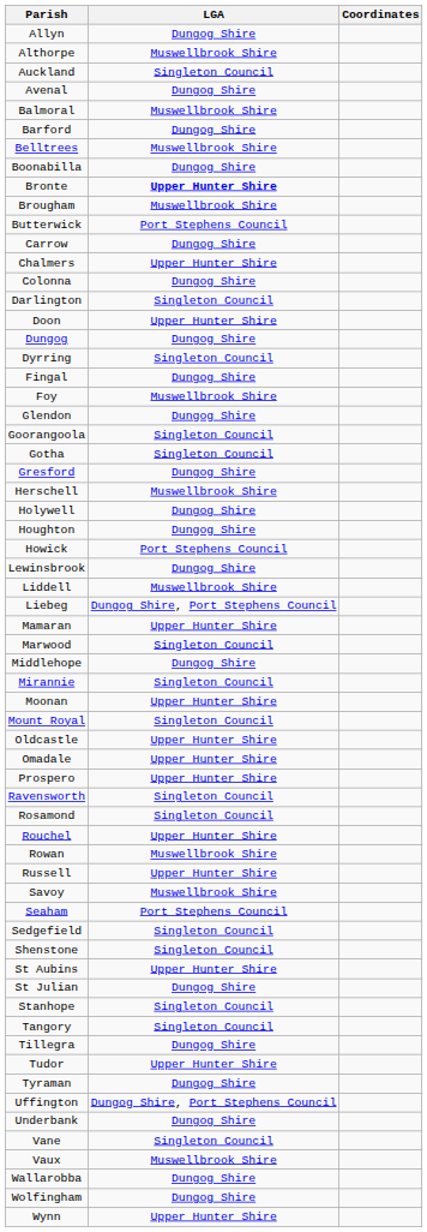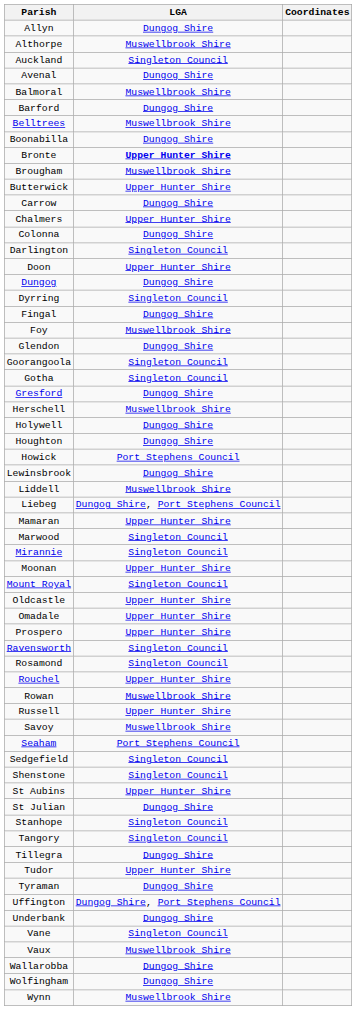 <table class="wikitable" style="text-align:center">
 <tr>
 <th>Parish</th>
 <th>LGA</th>
 <th>Coordinates</th>
 </tr>
 <tr>
 <td>Allyn</td>
 <td><a href='#'>Dungog Shire</a></td>
 <td></td>
 </tr>
 <tr>
 <td>Althorpe</td>
 <td><a href='#'>Muswellbrook Shire</a></td>
 <td></td>
 </tr>
 <tr>
 <td>Auckland</td>
 <td><a href='#'>Singleton Council</a></td>
 <td></td>
 </tr>
 <tr>
 <td>Avenal</td>
 <td><a href='#'>Dungog Shire</a></td>
 <td></td>
 </tr>
 <tr>
 <td>Balmoral</td>
 <td><a href='#'>Muswellbrook Shire</a></td>
 <td></td>
 </tr>
 <tr>
 <td>Barford</td>
 <td><a href='#'>Dungog Shire</a></td>
 <td></td>
 </tr>
 <tr>
 <td><a href='#'>Belltrees</a></td>
 <td><a href='#'>Muswellbrook Shire</a></td>
 <td></td>
 </tr>
 <tr>
 <td>Boonabilla</td>
 <td><a href='#'>Dungog Shire</a></td>
 <td></td>
 </tr>
 <tr>
 <td>Bronte</td>
 <td><strong><a href='#'>Upper Hunter Shire</a></strong></td>
 <td></td>
 </tr>
 <tr>
 <td>Brougham</td>
 <td><a href='#'>Muswellbrook Shire</a></td>
 <td></td>
 </tr>
 <tr>
 <td>Butterwick</td>
-<td><a href='#'>Port Stephens Council</a></td>
+<td><a href='#'>Upper Hunter Shire</a></td>
 <td></td>
 </tr>
 <tr>
 <td>Carrow</td>
 <td><a href='#'>Dungog Shire</a></td>
 <td></td>
 </tr>
 <tr>
 <td>Chalmers</td>
 <td><a href='#'>Upper Hunter Shire</a></td>
 <td></td>
 </tr>
 <tr>
 <td>Colonna</td>
 <td><a href='#'>Dungog Shire</a></td>
 <td></td>
 </tr>
 <tr>
 <td>Darlington</td>
 <td><a href='#'>Singleton Council</a></td>
 <td></td>
 </tr>
 <tr>
 <td>Doon</td>
 <td><a href='#'>Upper Hunter Shire</a></td>
 <td></td>
 </tr>
 <tr>
 <td><a href='#'>Dungog</a></td>
 <td><a href='#'>Dungog Shire</a></td>
 <td></td>
 </tr>
 <tr>
 <td>Dyrring</td>
 <td><a href='#'>Singleton Council</a></td>
 <td></td>
 </tr>
 <tr>
 <td>Fingal</td>
 <td><a href='#'>Dungog Shire</a></td>
 <td></td>
 </tr>
 <tr>
 <td>Foy</td>
 <td><a href='#'>Muswellbrook Shire</a></td>
 <td></td>
 </tr>
 <tr>
 <td>Glendon</td>
 <td><a href='#'>Dungog Shire</a></td>
 <td></td>
 </tr>
 <tr>
 <td>Goorangoola</td>
 <td><a href='#'>Singleton Council</a></td>
 <td></td>
 </tr>
 <tr>
 <td>Gotha</td>
 <td><a href='#'>Singleton Council</a></td>
 <td></td>
 </tr>
 <tr>
 <td><a href='#'>Gresford</a></td>
 <td><a href='#'>Dungog Shire</a></td>
 <td></td>
 </tr>
 <tr>
 <td>Herschell</td>
 <td><a href='#'>Muswellbrook Shire</a></td>
 <td></td>
 </tr>
 <tr>
 <td>Holywell</td>
 <td><a href='#'>Dungog Shire</a></td>
 <td></td>
 </tr>
 <tr>
 <td>Houghton</td>
 <td><a href='#'>Dungog Shire</a></td>
 <td></td>
 </tr>
 <tr>
 <td>Howick</td>
 <td><a href='#'>Port Stephens Council</a></td>
 <td></td>
 </tr>
 <tr>
 <td>Lewinsbrook</td>
 <td><a href='#'>Dungog Shire</a></td>
 <td></td>
 </tr>
 <tr>
 <td>Liddell</td>
 <td><a href='#'>Muswellbrook Shire</a></td>
 <td></td>
 </tr>
 <tr>
 <td>Liebeg</td>
 <td><a href='#'>Dungog Shire</a>, <a href='#'>Port Stephens Council</a></td>
 <td></td>
 </tr>
 <tr>
 <td>Mamaran</td>
 <td><a href='#'>Upper Hunter Shire</a></td>
 <td></td>
 </tr>
 <tr>
 <td>Marwood</td>
 <td><a href='#'>Singleton Council</a></td>
-<td></td>
-</tr>
-<tr>
-<td>Middlehope</td>
-<td><a href='#'>Dungog Shire</a></td>
 <td></td>
 </tr>
 <tr>
 <td><a href='#'>Mirannie</a></td>
 <td><a href='#'>Singleton Council</a></td>
 <td></td>
 </tr>
 <tr>
 <td>Moonan</td>
 <td><a href='#'>Upper Hunter Shire</a></td>
 <td></td>
 </tr>
 <tr>
 <td><a href='#'>Mount Royal</a></td>
 <td><a href='#'>Singleton Council</a></td>
 <td></td>
 </tr>
 <tr>
 <td>Oldcastle</td>
 <td><a href='#'>Upper Hunter Shire</a></td>
 <td></td>
 </tr>
 <tr>
 <td>Omadale</td>
 <td><a href='#'>Upper Hunter Shire</a></td>
 <td></td>
 </tr>
 <tr>
 <td>Prospero</td>
 <td><a href='#'>Upper Hunter Shire</a></td>
 <td></td>
 </tr>
 <tr>
 <td><a href='#'>Ravensworth</a></td>
 <td><a href='#'>Singleton Council</a></td>
 <td></td>
 </tr>
 <tr>
 <td>Rosamond</td>
 <td><a href='#'>Singleton Council</a></td>
 <td></td>
 </tr>
 <tr>
 <td><a href='#'>Rouchel</a></td>
 <td><a href='#'>Upper Hunter Shire</a></td>
 <td></td>
 </tr>
 <tr>
 <td>Rowan</td>
 <td><a href='#'>Muswellbrook Shire</a></td>
 <td></td>
 </tr>
 <tr>
 <td>Russell</td>
 <td><a href='#'>Upper Hunter Shire</a></td>
 <td></td>
 </tr>
 <tr>
 <td>Savoy</td>
 <td><a href='#'>Muswellbrook Shire</a></td>
 <td></td>
 </tr>
 <tr>
 <td><a href='#'>Seaham</a></td>
 <td><a href='#'>Port Stephens Council</a></td>
 <td></td>
 </tr>
 <tr>
 <td>Sedgefield</td>
 <td><a href='#'>Singleton Council</a></td>
 <td></td>
 </tr>
 <tr>
 <td>Shenstone</td>
 <td><a href='#'>Singleton Council</a></td>
 <td></td>
 </tr>
 <tr>
 <td>St Aubins</td>
 <td><a href='#'>Upper Hunter Shire</a></td>
 <td></td>
 </tr>
 <tr>
 <td>St Julian</td>
 <td><a href='#'>Dungog Shire</a></td>
 <td></td>
 </tr>
 <tr>
 <td>Stanhope</td>
 <td><a href='#'>Singleton Council</a></td>
 <td></td>
 </tr>
 <tr>
 <td>Tangory</td>
 <td><a href='#'>Singleton Council</a></td>
 <td></td>
 </tr>
 <tr>
 <td>Tillegra</td>
 <td><a href='#'>Dungog Shire</a></td>
 <td></td>
 </tr>
 <tr>
 <td>Tudor</td>
 <td><a href='#'>Upper Hunter Shire</a></td>
 <td></td>
 </tr>
 <tr>
 <td>Tyraman</td>
 <td><a href='#'>Dungog Shire</a></td>
 <td></td>
 </tr>
 <tr>
 <td>Uffington</td>
 <td><a href='#'>Dungog Shire</a>, <a href='#'>Port Stephens Council</a></td>
 <td></td>
 </tr>
 <tr>
 <td>Underbank</td>
 <td><a href='#'>Dungog Shire</a></td>
 <td></td>
 </tr>
 <tr>
 <td>Vane</td>
 <td><a href='#'>Singleton Council</a></td>
 <td></td>
 </tr>
 <tr>
 <td>Vaux</td>
 <td><a href='#'>Muswellbrook Shire</a></td>
 <td></td>
 </tr>
 <tr>
 <td>Wallarobba</td>
 <td><a href='#'>Dungog Shire</a></td>
 <td></td>
 </tr>
 <tr>
 <td>Wolfingham</td>
 <td><a href='#'>Dungog Shire</a></td>
 <td></td>
 </tr>
 <tr>
 <td>Wynn</td>
-<td><a href='#'>Upper Hunter Shire</a></td>
+<td><a href='#'>Muswellbrook Shire</a></td>
 <td></td>
 </tr>
 </table>
